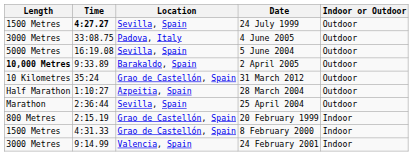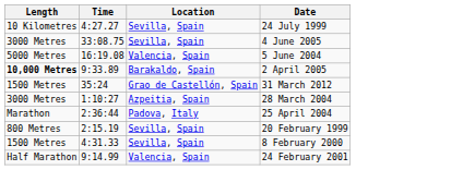 <table class="wikitable sortable">
 <tr>
 <th>Length</th>
 <th>Time</th>
 <th>Location</th>
 <th>Date</th>
-<th>Indoor or Outdoor</th>
 </tr>
 <tr>
-<td>1500 Metres</td>
-<td><strong>4:27.27</strong></td>
+<td>10 Kilometres</td>
+<td>4:27.27</td>
 <td><a href='#'>Sevilla</a>, <a href='#'>Spain</a></td>
 <td>24 July 1999</td>
-<td>Outdoor</td>
 </tr>
 <tr>
 <td>3000 Metres</td>
 <td>33:08.75</td>
-<td><a href='#'>Padova</a>, <a href='#'>Italy</a></td>
+<td><a href='#'>Sevilla</a>, <a href='#'>Spain</a></td>
 <td>4 June 2005</td>
-<td>Outdoor</td>
 </tr>
 <tr>
 <td>5000 Metres</td>
 <td>16:19.08</td>
-<td><a href='#'>Sevilla</a>, <a href='#'>Spain</a></td>
+<td><a href='#'>Valencia</a>, <a href='#'>Spain</a></td>
 <td>5 June 2004</td>
-<td>Outdoor</td>
 </tr>
 <tr>
 <td><strong>10,000 Metres</strong></td>
 <td>9:33.89</td>
 <td><a href='#'>Barakaldo</a>, <a href='#'>Spain</a></td>
 <td>2 April 2005</td>
-<td>Outdoor</td>
 </tr>
 <tr>
-<td>10 Kilometres</td>
+<td>1500 Metres</td>
 <td>35:24</td>
 <td><a href='#'>Grao de Castellón</a>, <a href='#'>Spain</a></td>
 <td>31 March 2012</td>
-<td>Outdoor</td>
 </tr>
 <tr>
-<td>Half Marathon</td>
+<td>3000 Metres</td>
 <td>1:10:27</td>
 <td><a href='#'>Azpeitia</a>, <a href='#'>Spain</a></td>
 <td>28 March 2004</td>
-<td>Outdoor</td>
 </tr>
 <tr>
 <td>Marathon</td>
 <td>2:36:44</td>
-<td><a href='#'>Sevilla</a>, <a href='#'>Spain</a></td>
+<td><a href='#'>Padova</a>, <a href='#'>Italy</a></td>
 <td>25 April 2004</td>
-<td>Outdoor</td>
 </tr>
 <tr>
 <td>800 Metres</td>
 <td>2:15.19</td>
-<td><a href='#'>Grao de Castellón</a>, <a href='#'>Spain</a></td>
+<td><a href='#'>Sevilla</a>, <a href='#'>Spain</a></td>
 <td>20 February 1999</td>
-<td>Indoor</td>
 </tr>
 <tr>
 <td>1500 Metres</td>
 <td>4:31.33</td>
-<td><a href='#'>Grao de Castellón</a>, <a href='#'>Spain</a></td>
+<td><a href='#'>Sevilla</a>, <a href='#'>Spain</a></td>
 <td>8 February 2000</td>
-<td>Indoor</td>
 </tr>
 <tr>
-<td>3000 Metres</td>
+<td>Half Marathon</td>
 <td>9:14.99</td>
 <td><a href='#'>Valencia</a>, <a href='#'>Spain</a></td>
 <td>24 February 2001</td>
-<td>Indoor</td>
 </tr>
 </table>
